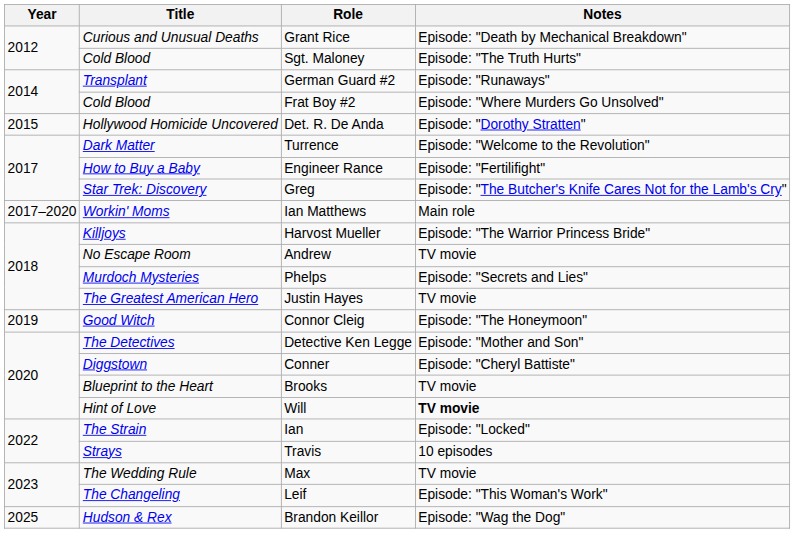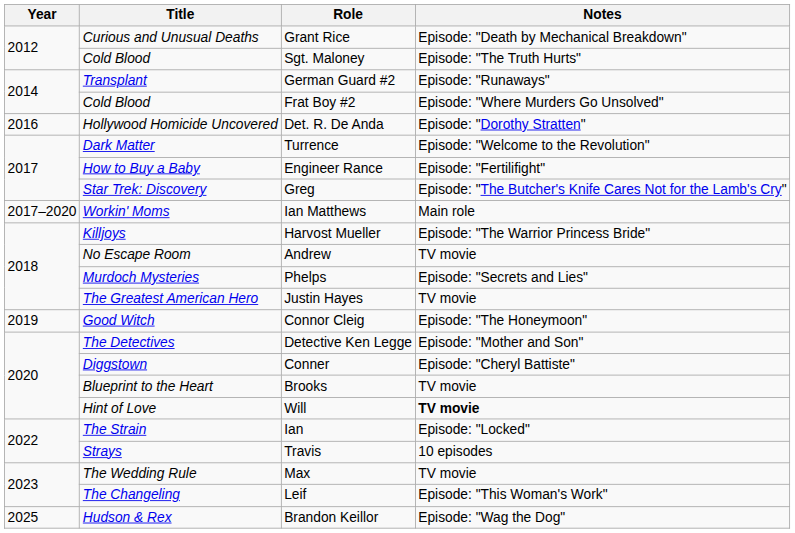 <table class="wikitable sortable">
 <tr>
 <th>Year</th>
 <th>Title</th>
 <th>Role</th>
 <th class="unsortable">Notes</th>
 </tr>
 <tr>
 <td rowspan="2">2012</td>
 <td><em>Curious and Unusual Deaths</em></td>
 <td>Grant Rice</td>
 <td>Episode: "Death by Mechanical Breakdown"</td>
 </tr>
 <tr>
 <td><em>Cold Blood</em></td>
 <td>Sgt. Maloney</td>
 <td>Episode: "The Truth Hurts"</td>
 </tr>
 <tr>
 <td rowspan="2">2014</td>
 <td><em><a href='#'>Transplant</a></em></td>
 <td>German Guard #2</td>
 <td>Episode: "Runaways"</td>
 </tr>
 <tr>
 <td><em>Cold Blood</em></td>
 <td>Frat Boy #2</td>
 <td>Episode: "Where Murders Go Unsolved"</td>
 </tr>
 <tr>
-<td>2015</td>
+<td>2016</td>
 <td><em>Hollywood Homicide Uncovered</em></td>
 <td>Det. R. De Anda</td>
 <td>Episode: "<a href='#'>Dorothy Stratten</a>"</td>
 </tr>
 <tr>
 <td rowspan="3">2017</td>
 <td><em><a href='#'>Dark Matter</a></em></td>
 <td>Turrence</td>
 <td>Episode: "Welcome to the Revolution"</td>
 </tr>
 <tr>
 <td><em><a href='#'>How to Buy a Baby</a></em></td>
 <td>Engineer Rance</td>
 <td>Episode: "Fertilifight"</td>
 </tr>
 <tr>
 <td><em><a href='#'>Star Trek: Discovery</a></em></td>
 <td>Greg</td>
 <td>Episode: "<a href='#'>The Butcher's Knife Cares Not for the Lamb's Cry</a>"</td>
 </tr>
 <tr>
 <td>2017–2020</td>
 <td><em><a href='#'>Workin' Moms</a></em></td>
 <td>Ian Matthews</td>
 <td>Main role</td>
 </tr>
 <tr>
 <td rowspan="4">2018</td>
 <td><em><a href='#'>Killjoys</a></em></td>
 <td>Harvost Mueller</td>
 <td>Episode: "The Warrior Princess Bride"</td>
 </tr>
 <tr>
 <td><em>No Escape Room</em></td>
 <td>Andrew</td>
 <td>TV movie</td>
 </tr>
 <tr>
 <td><em><a href='#'>Murdoch Mysteries</a></em></td>
 <td>Phelps</td>
 <td>Episode: "Secrets and Lies"</td>
 </tr>
 <tr>
 <td><em><a href='#'>The Greatest American Hero</a></em></td>
 <td>Justin Hayes</td>
 <td>TV movie</td>
 </tr>
 <tr>
 <td>2019</td>
 <td><em><a href='#'>Good Witch</a></em></td>
 <td>Connor Cleig</td>
 <td>Episode: "The Honeymoon"</td>
 </tr>
 <tr>
 <td rowspan="4">2020</td>
 <td><em><a href='#'>The Detectives</a></em></td>
 <td>Detective Ken Legge</td>
 <td>Episode: "Mother and Son"</td>
 </tr>
 <tr>
 <td><em><a href='#'>Diggstown</a></em></td>
 <td>Conner</td>
 <td>Episode: "Cheryl Battiste"</td>
 </tr>
 <tr>
 <td><em>Blueprint to the Heart</em></td>
 <td>Brooks</td>
 <td>TV movie</td>
 </tr>
 <tr>
 <td><em>Hint of Love</em></td>
 <td>Will</td>
 <td><strong>TV movie</strong></td>
 </tr>
 <tr>
 <td rowspan="2">2022</td>
 <td><em><a href='#'>The Strain</a></em></td>
 <td>Ian</td>
 <td>Episode: "Locked"</td>
 </tr>
 <tr>
 <td><em><a href='#'>Strays</a></em></td>
 <td>Travis</td>
 <td>10 episodes</td>
 </tr>
 <tr>
 <td rowspan="2">2023</td>
 <td><em>The Wedding Rule</em></td>
 <td>Max</td>
 <td>TV movie</td>
 </tr>
 <tr>
 <td><em><a href='#'>The Changeling</a></em></td>
 <td>Leif</td>
 <td>Episode: "This Woman's Work"</td>
 </tr>
 <tr>
 <td>2025</td>
 <td><em><a href='#'>Hudson & Rex</a></em></td>
 <td>Brandon Keillor</td>
 <td>Episode: "Wag the Dog"</td>
 </tr>
 </table>
